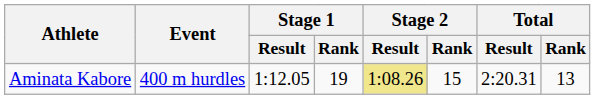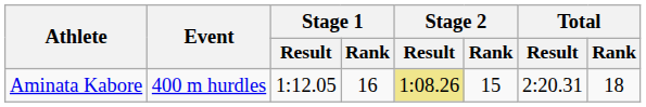 <table class="wikitable" style="font-size:90%">
 <tr>
 <th rowspan="2">Athlete</th>
 <th rowspan="2">Event</th>
 <th colspan="2">Stage 1</th>
 <th colspan="2">Stage 2</th>
 <th colspan=2>Total</th>
 </tr>
 <tr style="font-size:95%">
 <th>Result</th>
 <th>Rank</th>
 <th>Result</th>
 <th>Rank</th>
 <th>Result</th>
 <th>Rank</th>
 </tr>
 <tr align=center>
 <td align=left><a href='#'>Aminata Kabore</a></td>
 <td align=left rowspan=3><a href='#'>400 m hurdles</a></td>
 <td>1:12.05</td>
-<td>19</td>
+<td>16</td>
 <td style="background: khaki;">1:08.26</td>
 <td>15</td>
 <td>2:20.31</td>
-<td>13</td>
+<td>18</td>
 </tr>
 </table>
